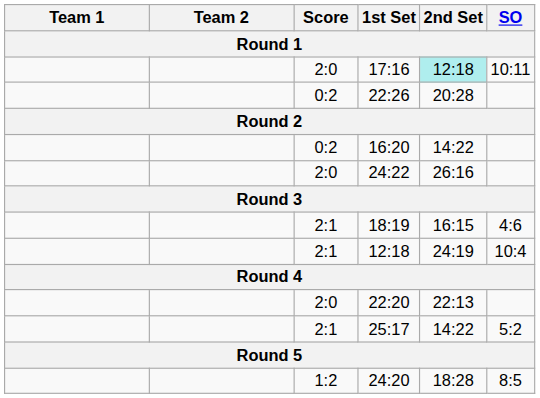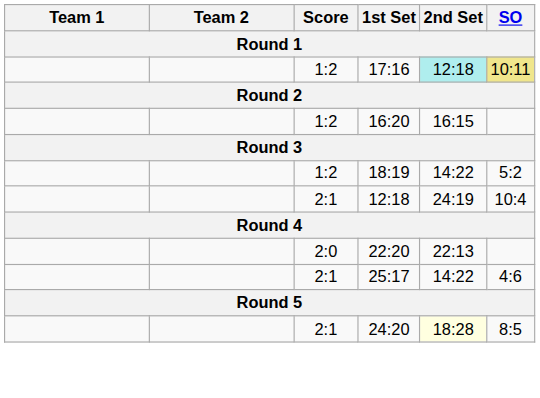 <table class="wikitable" style="text-align: center; font-size:90% ">
 <tr>
 <th align="right" width="120">Team 1</th>
 <th align="left" width="120">Team 2</th>
 <th width="50">Score</th>
 <th>1st Set</th>
 <th>2nd Set</th>
 <th><a href='#'>SO</a></th>
 </tr>
 <tr>
 <th colspan="6">Round 1</th>
 </tr>
 <tr>
 <td align="right"></td>
 <td align="left"></td>
-<td align="center">2:0</td>
+<td align="center">1:2</td>
 <td>17:16</td>
 <td style="background: paleturquoise;">12:18</td>
-<td>10:11</td>
-</tr>
-<tr>
-<td align="right"></td>
-<td align="left"></td>
-<td align="center">0:2</td>
-<td>22:26</td>
-<td>20:28</td>
-<td></td>
+<td style="background: khaki;">10:11</td>
 </tr>
 <tr>
 <th colspan="6">Round 2</th>
 </tr>
 <tr>
 <td align="right"></td>
 <td align="left"></td>
-<td align="center">0:2</td>
+<td align="center">1:2</td>
 <td>16:20</td>
-<td>14:22</td>
-<td></td>
-</tr>
-<tr>
-<td align="right"></td>
-<td align="left"></td>
-<td align="center">2:0</td>
-<td>24:22</td>
-<td>26:16</td>
+<td>16:15</td>
 <td></td>
 </tr>
 <tr>
 <th colspan="6">Round 3</th>
 </tr>
 <tr>
 <td align="right"></td>
 <td align="left"></td>
-<td align="center">2:1</td>
+<td align="center">1:2</td>
 <td>18:19</td>
-<td>16:15</td>
-<td>4:6</td>
+<td>14:22</td>
+<td>5:2</td>
 </tr>
 <tr>
 <td align="right"></td>
 <td align="left"></td>
 <td align="center">2:1</td>
 <td>12:18</td>
 <td>24:19</td>
 <td>10:4</td>
 </tr>
 <tr>
 <th colspan="6">Round 4</th>
 </tr>
 <tr>
 <td align="right"></td>
 <td align="left"></td>
 <td align="center">2:0</td>
 <td>22:20</td>
 <td>22:13</td>
 <td></td>
 </tr>
 <tr>
 <td align="right"></td>
 <td align="left"></td>
 <td align="center">2:1</td>
 <td>25:17</td>
 <td>14:22</td>
-<td>5:2</td>
+<td>4:6</td>
 </tr>
 <tr>
 <th colspan="6">Round 5</th>
 </tr>
 <tr>
 <td align="right"></td>
 <td align="left"></td>
-<td align="center">1:2</td>
+<td align="center">2:1</td>
 <td>24:20</td>
-<td>18:28</td>
+<td style="background: lightyellow;">18:28</td>
 <td>8:5</td>
 </tr>
 </table>
